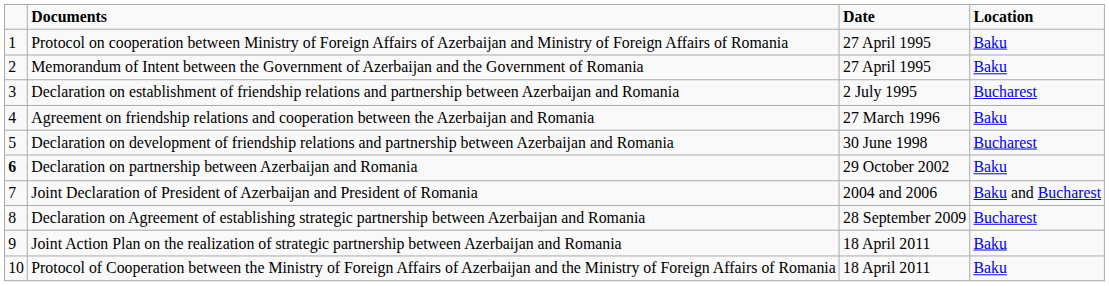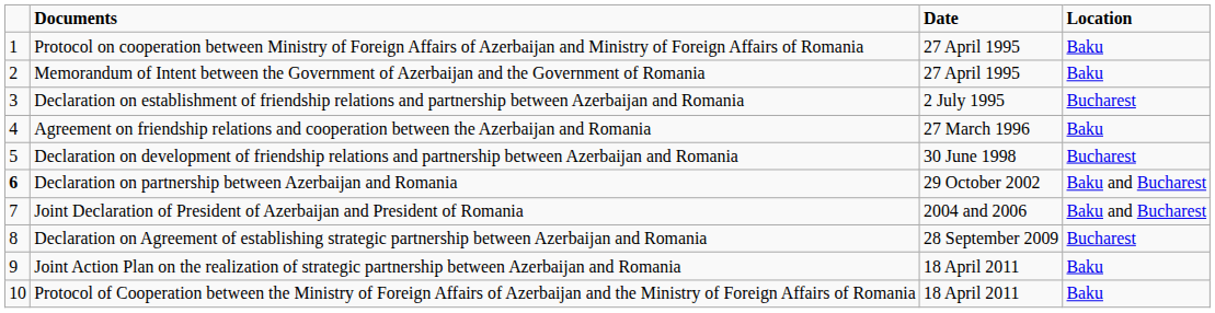 <table class="wikitable">
 <tr>
 <td></td>
 <td><strong>Documents</strong></td>
 <td><strong>Date</strong></td>
 <td><strong>Location</strong></td>
 </tr>
 <tr>
 <td>1</td>
 <td>Protocol on cooperation between Ministry of Foreign Affairs of  Azerbaijan and Ministry of Foreign Affairs of Romania</td>
 <td>27 April 1995</td>
 <td><a href='#'>Baku</a></td>
 </tr>
 <tr>
 <td>2</td>
 <td>Memorandum of Intent between the Government of Azerbaijan  and the Government of Romania</td>
 <td>27 April 1995</td>
 <td><a href='#'>Baku</a></td>
 </tr>
 <tr>
 <td>3</td>
 <td>Declaration on establishment of friendship relations and partnership  between Azerbaijan and Romania</td>
 <td>2 July 1995</td>
 <td><a href='#'>Bucharest</a></td>
 </tr>
 <tr>
 <td>4</td>
 <td>Agreement on friendship relations and cooperation between the Azerbaijan and Romania</td>
 <td>27 March 1996</td>
 <td><a href='#'>Baku</a></td>
 </tr>
 <tr>
 <td>5</td>
 <td>Declaration on development of friendship relations and partnership  between Azerbaijan and Romania</td>
 <td>30 June 1998</td>
 <td><a href='#'>Bucharest</a></td>
 </tr>
 <tr>
 <td><strong>6</strong></td>
 <td>Declaration on partnership between Azerbaijan and Romania</td>
 <td>29 October 2002</td>
-<td><a href='#'>Baku</a></td>
+<td><a href='#'>Baku</a> and <a href='#'>Bucharest</a></td>
 </tr>
 <tr>
 <td>7</td>
 <td>Joint Declaration of President of Azerbaijan and  President of Romania</td>
 <td>2004 and  2006</td>
 <td><a href='#'>Baku</a> and <a href='#'>Bucharest</a></td>
 </tr>
 <tr>
 <td>8</td>
 <td>Declaration on Agreement of establishing strategic partnership between  Azerbaijan and Romania</td>
 <td>28  September 2009</td>
 <td><a href='#'>Bucharest</a></td>
 </tr>
 <tr>
 <td>9</td>
 <td>Joint Action Plan on the realization of strategic partnership between Azerbaijan and Romania</td>
 <td>18 April  2011</td>
 <td><a href='#'>Baku</a></td>
 </tr>
 <tr>
 <td>10</td>
 <td>Protocol of Cooperation between the Ministry of Foreign Affairs of Azerbaijan and the Ministry of Foreign Affairs of Romania</td>
 <td>18 April 2011</td>
 <td><a href='#'>Baku</a></td>
 </tr>
 </table>
